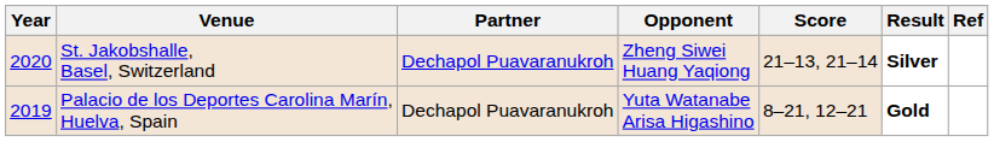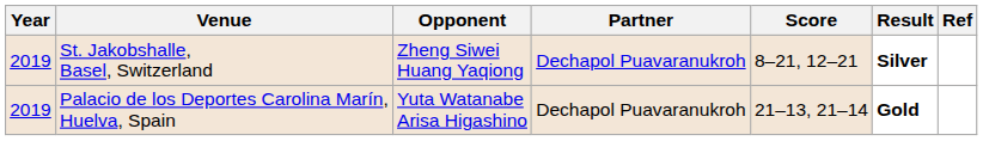 <table class="sortable wikitable" style="font-size: 90%">
 <tr>
 <th>Year</th>
 <th>Venue</th>
+<th>Opponent</th>
 <th>Partner</th>
-<th>Opponent</th>
 <th>Score</th>
 <th>Result</th>
 <th>Ref</th>
 </tr>
 <tr style="background:#F3E6D7">
-<td align="center"><a href='#'>2020</a></td>
+<td align="center"><a href='#'>2019</a></td>
 <td align="left"><a href='#'>St. Jakobshalle</a>,<br><a href='#'>Basel</a>, Switzerland</td>
+<td align="left"> <a href='#'>Zheng Siwei</a> <br>  <a href='#'>Huang Yaqiong</a></td>
 <td align="left"> <a href='#'>Dechapol Puavaranukroh</a></td>
-<td align="left"> <a href='#'>Zheng Siwei</a> <br>  <a href='#'>Huang Yaqiong</a></td>
-<td align="left">21–13, 21–14</td>
+<td align="left">8–21, 12–21</td>
 <td style="text-align:left; background:white"> <strong>Silver</strong></td>
 <td style="text-align:center; background:white"></td>
 </tr>
 <tr style="background:#F3E6D7">
 <td align="center"><a href='#'>2019</a></td>
 <td align="left"><a href='#'>Palacio de los Deportes Carolina Marín</a>,<br><a href='#'>Huelva</a>, Spain</td>
+<td align="left"> <a href='#'>Yuta Watanabe</a><br> <a href='#'>Arisa Higashino</a></td>
 <td align="left"> Dechapol Puavaranukroh</td>
-<td align="left"> <a href='#'>Yuta Watanabe</a><br> <a href='#'>Arisa Higashino</a></td>
-<td align="left">8–21, 12–21</td>
+<td align="left">21–13, 21–14</td>
 <td style="text-align:left; background:white"> <strong>Gold</strong></td>
 <td style="text-align:center; background:white"></td>
 </tr>
 </table>
